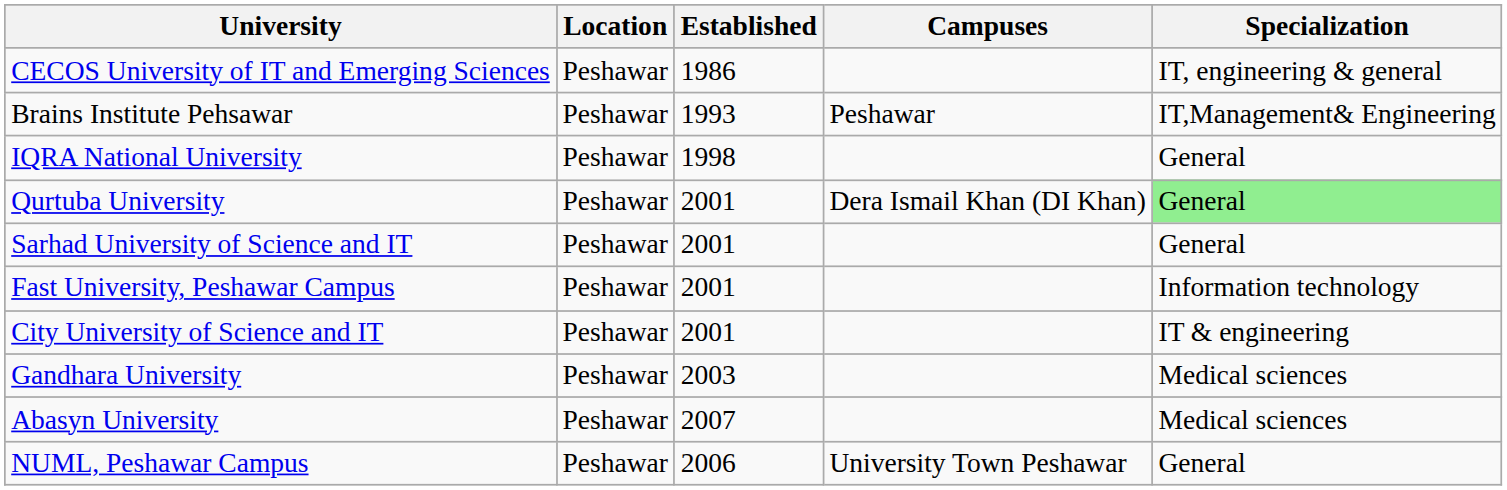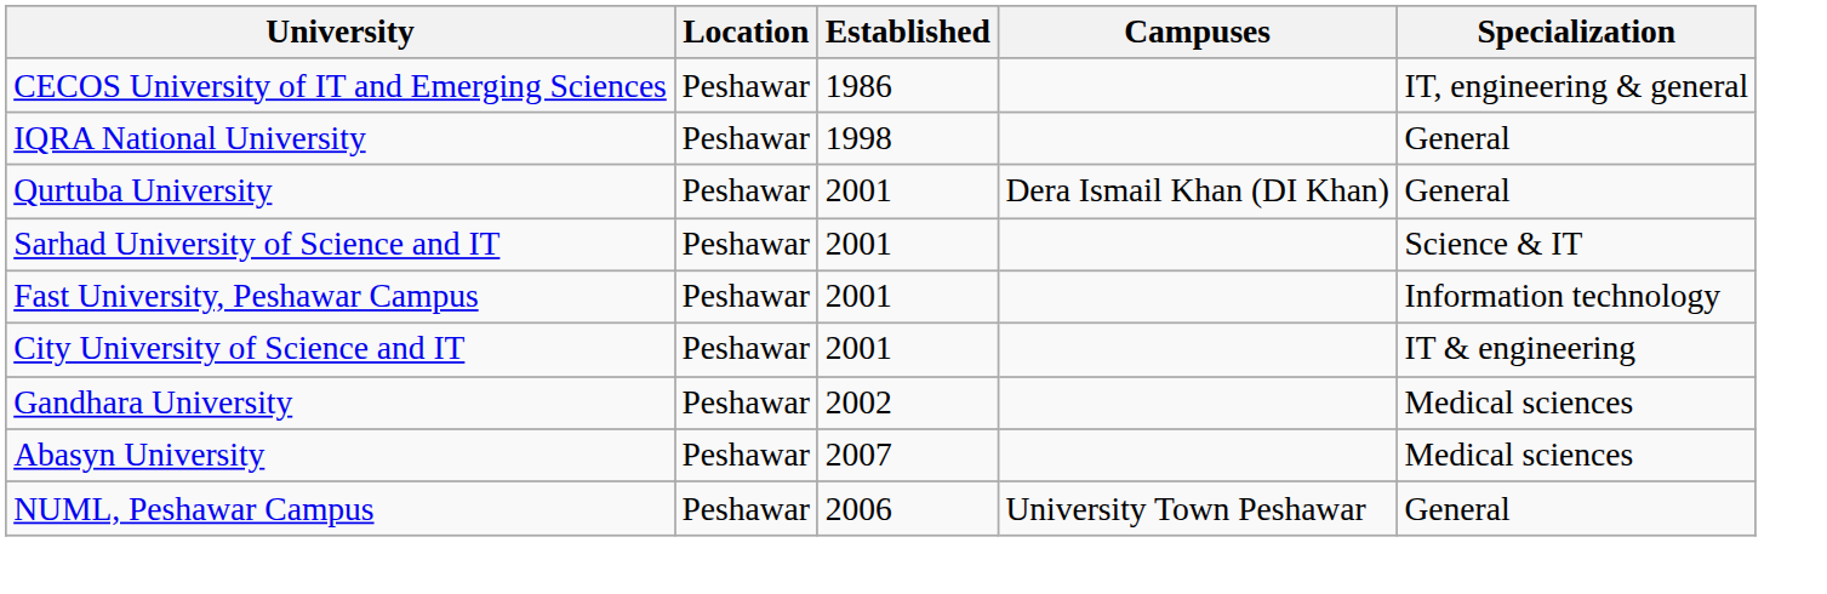 <table class="wikitable sortable">
 <tr>
 <th>University</th>
 <th>Location</th>
 <th>Established</th>
 <th>Campuses</th>
 <th>Specialization</th>
 </tr>
 <tr>
 <td><a href='#'>CECOS University of IT and Emerging Sciences</a></td>
 <td>Peshawar</td>
 <td>1986</td>
 <td></td>
 <td>IT, engineering & general</td>
 </tr>
 <tr>
-<td>Brains Institute Pehsawar</td>
-<td>Peshawar</td>
-<td>1993</td>
-<td>Peshawar</td>
-<td>IT,Management& Engineering</td>
-</tr>
-<tr>
 <td><a href='#'>IQRA National University</a></td>
 <td>Peshawar</td>
 <td>1998</td>
 <td></td>
 <td>General</td>
 </tr>
 <tr>
 <td><a href='#'>Qurtuba University</a></td>
 <td>Peshawar</td>
 <td>2001</td>
 <td>Dera Ismail Khan (DI Khan)</td>
-<td style="background: lightgreen;">General</td>
+<td>General</td>
 </tr>
 <tr>
 <td><a href='#'>Sarhad University of Science and IT</a></td>
 <td>Peshawar</td>
 <td>2001</td>
 <td></td>
-<td>General</td>
+<td>Science & IT</td>
 </tr>
 <tr>
 <td><a href='#'>Fast University, Peshawar Campus</a></td>
 <td>Peshawar</td>
 <td>2001</td>
 <td></td>
 <td>Information technology</td>
 </tr>
 <tr>
 <td><a href='#'>City University of Science and IT</a></td>
 <td>Peshawar</td>
 <td>2001</td>
 <td></td>
 <td>IT & engineering</td>
 </tr>
 <tr>
 <td><a href='#'>Gandhara University</a></td>
 <td>Peshawar</td>
-<td>2003</td>
+<td>2002</td>
 <td></td>
 <td>Medical sciences</td>
 </tr>
 <tr>
 <td><a href='#'>Abasyn University</a></td>
 <td>Peshawar</td>
 <td>2007</td>
 <td></td>
 <td>Medical sciences</td>
 </tr>
 <tr>
 <td><a href='#'>NUML, Peshawar Campus</a></td>
 <td>Peshawar</td>
 <td>2006</td>
 <td>University Town Peshawar</td>
 <td>General</td>
 </tr>
 </table>
